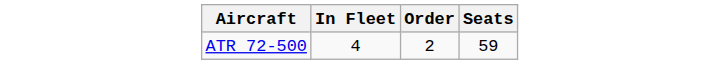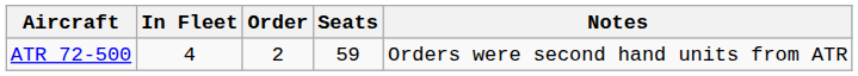 <table class="wikitable" style="border-collapse:collapse;text-align:center;margin: auto;">
 <tr>
 <th>Aircraft</th>
 <th>In Fleet</th>
 <th>Order</th>
 <th>Seats</th>
+<th>Notes</th>
 </tr>
 <tr>
 <td><a href='#'>ATR 72-500</a></td>
 <td>4</td>
 <td>2</td>
 <td>59</td>
+<td>Orders were second hand units from ATR</td>
 </tr>
 </table>
